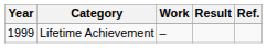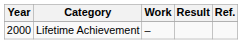 <table class="wikitable sortable">
 <tr>
 <th>Year</th>
 <th>Category</th>
 <th>Work</th>
 <th>Result</th>
 <th>Ref.</th>
 </tr>
 <tr>
 </tr>
 <tr>
-<td>1999</td>
+<td>2000</td>
 <td>Lifetime Achievement</td>
 <td>–</td>
 <td></td>
 <td></td>
 </tr>
 </table>
